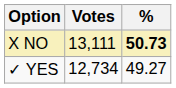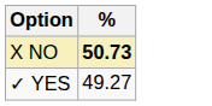 <table class="wikitable">
 <tr>
 <th>Option</th>
-<th>Votes</th>
 <th>%</th>
 </tr>
 <tr>
 <td style=background:#f8f1bd>X NO</td>
-<td style=background:#f8f1bd>13,111</td>
 <td style=background:#f8f1bd><strong>50.73</strong></td>
 </tr>
 <tr>
 <td>✓ YES</td>
-<td>12,734</td>
 <td>49.27</td>
 </tr>
 </table>
